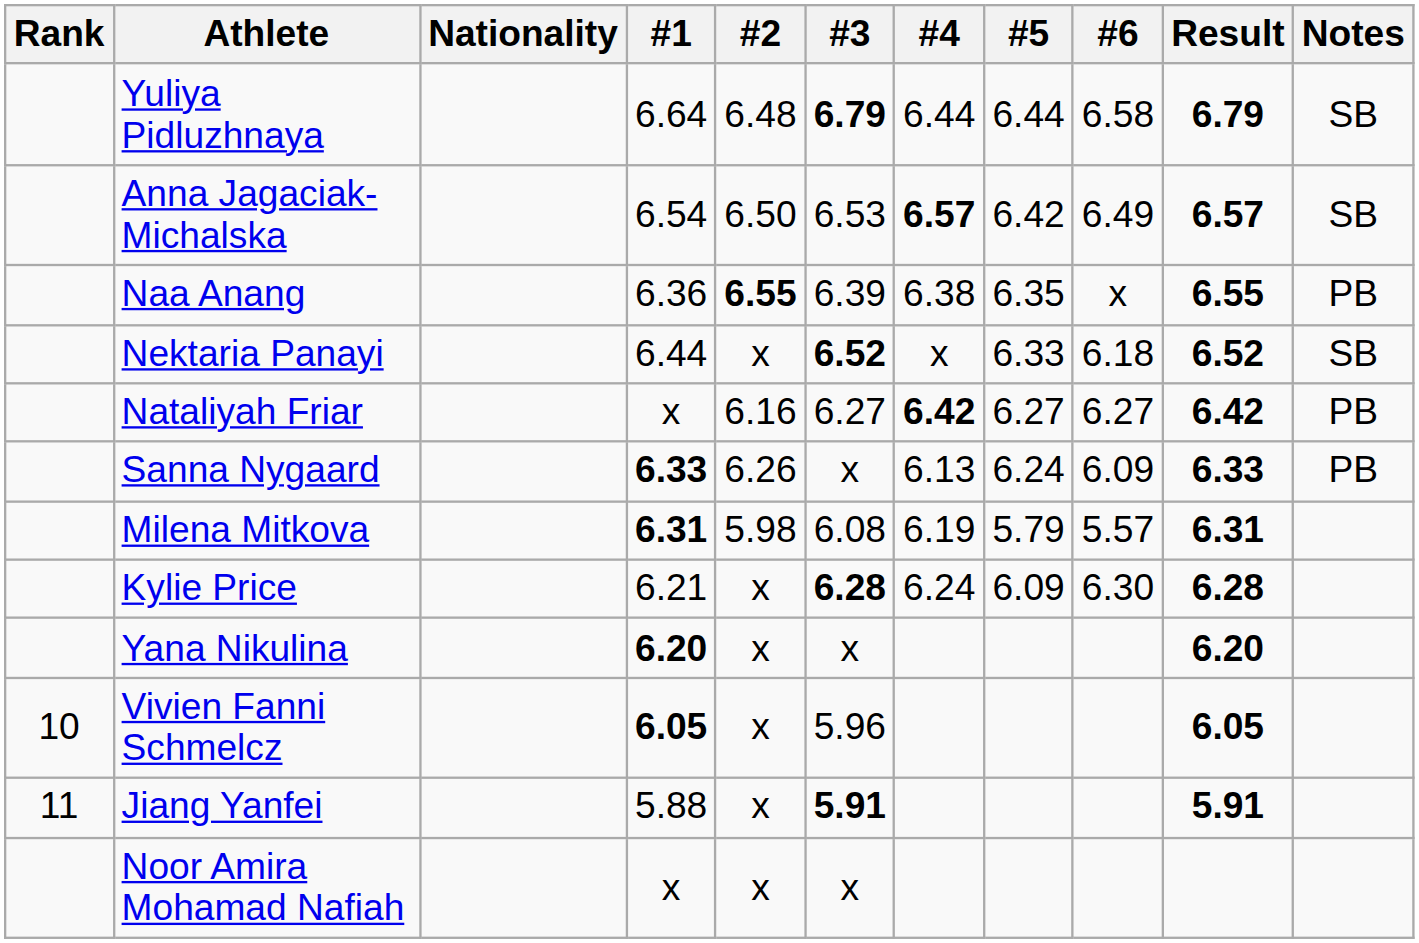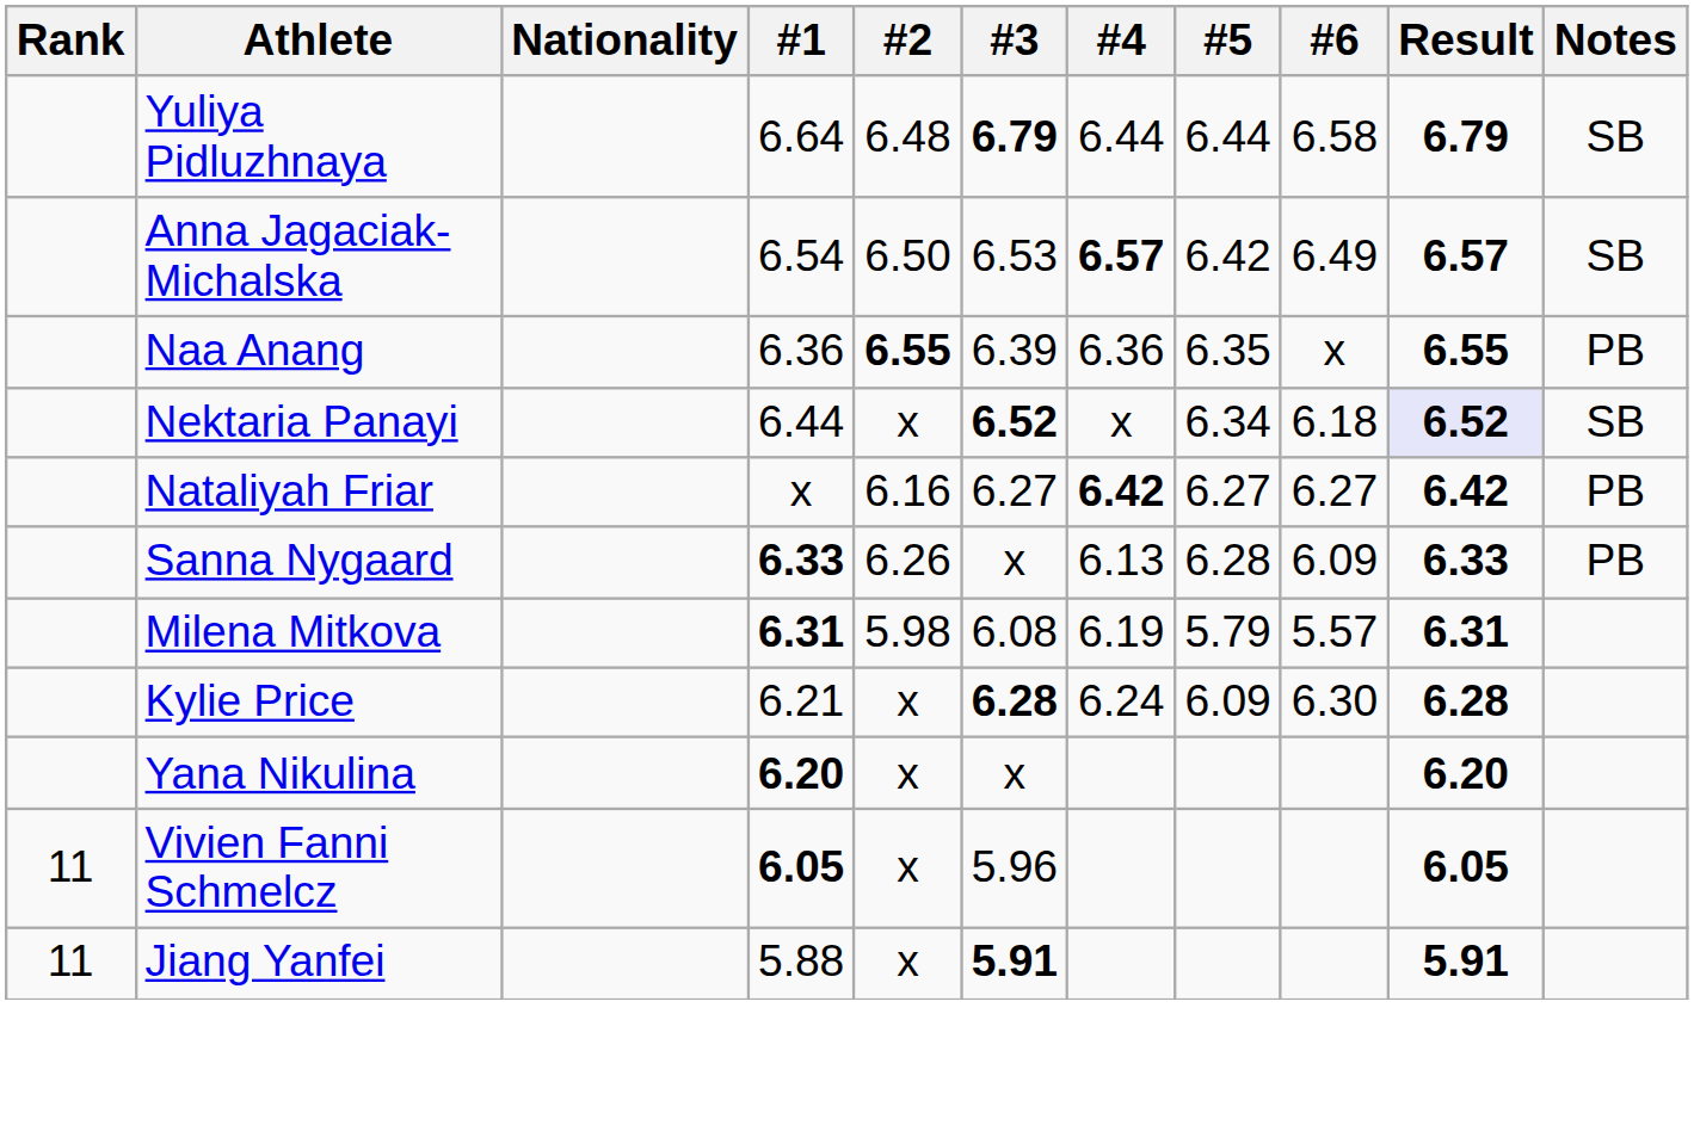 <table class="wikitable sortable" style="text-align:center">
 <tr>
 <th>Rank</th>
 <th>Athlete</th>
 <th>Nationality</th>
 <th>#1</th>
 <th>#2</th>
 <th>#3</th>
 <th>#4</th>
 <th>#5</th>
 <th>#6</th>
 <th>Result</th>
 <th>Notes</th>
 </tr>
 <tr>
 <td></td>
 <td align="left"><a href='#'>Yuliya Pidluzhnaya</a></td>
 <td align=left></td>
 <td>6.64</td>
 <td>6.48</td>
 <td><strong>6.79</strong></td>
 <td>6.44</td>
 <td>6.44</td>
 <td>6.58</td>
 <td><strong>6.79</strong></td>
 <td>SB</td>
 </tr>
 <tr>
 <td></td>
 <td align="left"><a href='#'>Anna Jagaciak-Michalska</a></td>
 <td align=left></td>
 <td>6.54</td>
 <td>6.50</td>
 <td>6.53</td>
 <td><strong>6.57</strong></td>
 <td>6.42</td>
 <td>6.49</td>
 <td><strong>6.57</strong></td>
 <td>SB</td>
 </tr>
 <tr>
 <td></td>
 <td align="left"><a href='#'>Naa Anang</a></td>
 <td align=left></td>
 <td>6.36</td>
 <td><strong>6.55</strong></td>
 <td>6.39</td>
-<td>6.38</td>
+<td>6.36</td>
 <td>6.35</td>
 <td>x</td>
 <td><strong>6.55</strong></td>
 <td>PB</td>
 </tr>
 <tr>
 <td></td>
 <td align="left"><a href='#'>Nektaria Panayi</a></td>
 <td align=left></td>
 <td>6.44</td>
 <td>x</td>
 <td><strong>6.52</strong></td>
 <td>x</td>
-<td>6.33</td>
+<td>6.34</td>
 <td>6.18</td>
-<td><strong>6.52</strong></td>
+<td style="background: lavender;"><strong>6.52</strong></td>
 <td>SB</td>
 </tr>
 <tr>
 <td></td>
 <td align="left"><a href='#'>Nataliyah Friar</a></td>
 <td align=left></td>
 <td>x</td>
 <td>6.16</td>
 <td>6.27</td>
 <td><strong>6.42</strong></td>
 <td>6.27</td>
 <td>6.27</td>
 <td><strong>6.42</strong></td>
 <td>PB</td>
 </tr>
 <tr>
 <td></td>
 <td align="left"><a href='#'>Sanna Nygaard</a></td>
 <td align=left></td>
 <td><strong>6.33</strong></td>
 <td>6.26</td>
 <td>x</td>
 <td>6.13</td>
-<td>6.24</td>
+<td>6.28</td>
 <td>6.09</td>
 <td><strong>6.33</strong></td>
 <td>PB</td>
 </tr>
 <tr>
 <td></td>
 <td align="left"><a href='#'>Milena Mitkova</a></td>
 <td align=left></td>
 <td><strong>6.31</strong></td>
 <td>5.98</td>
 <td>6.08</td>
 <td>6.19</td>
 <td>5.79</td>
 <td>5.57</td>
 <td><strong>6.31</strong></td>
 <td></td>
 </tr>
 <tr>
 <td></td>
 <td align="left"><a href='#'>Kylie Price</a></td>
 <td align=left></td>
 <td>6.21</td>
 <td>x</td>
 <td><strong>6.28</strong></td>
 <td>6.24</td>
 <td>6.09</td>
 <td>6.30</td>
 <td><strong>6.28</strong></td>
 <td></td>
 </tr>
 <tr>
 <td></td>
 <td align="left"><a href='#'>Yana Nikulina</a></td>
 <td align=left></td>
 <td><strong>6.20</strong></td>
 <td>x</td>
 <td>x</td>
 <td></td>
 <td></td>
 <td></td>
 <td><strong>6.20</strong></td>
 <td></td>
 </tr>
 <tr>
-<td>10</td>
+<td>11</td>
 <td align="left"><a href='#'>Vivien Fanni Schmelcz</a></td>
 <td align=left></td>
 <td><strong>6.05</strong></td>
 <td>x</td>
 <td>5.96</td>
 <td></td>
 <td></td>
 <td></td>
 <td><strong>6.05</strong></td>
 <td></td>
 </tr>
 <tr>
 <td>11</td>
 <td align="left"><a href='#'>Jiang Yanfei</a></td>
 <td align=left></td>
 <td>5.88</td>
 <td>x</td>
 <td><strong>5.91</strong></td>
 <td></td>
 <td></td>
 <td></td>
 <td><strong>5.91</strong></td>
 <td></td>
 </tr>
-<tr>
-<td></td>
-<td align="left"><a href='#'>Noor Amira Mohamad Nafiah</a></td>
-<td align=left></td>
-<td>x</td>
-<td>x</td>
-<td>x</td>
-<td></td>
-<td></td>
-<td></td>
-<td><strong></strong></td>
-<td></td>
-</tr>
 </table>
